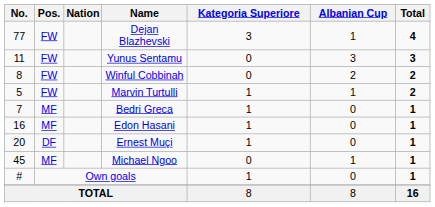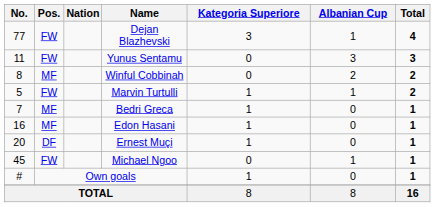 <table class="wikitable sortable" style="font-size: 95%; text-align: center;">
 <tr>
 <th width="7%"><strong>No.</strong></th>
 <th width="7%"><strong>Pos.</strong></th>
 <th width="7%"><strong>Nation</strong></th>
 <th width="20%"><strong>Name</strong></th>
 <th><a href='#'>Kategoria Superiore</a></th>
 <th><a href='#'>Albanian Cup</a></th>
 <th>Total</th>
 </tr>
 <tr>
 <td>77</td>
 <td><a href='#'>FW</a></td>
 <td></td>
 <td><a href='#'>Dejan Blazhevski</a></td>
 <td>3 </td>
 <td>1 </td>
 <td><strong>4</strong> </td>
 </tr>
 <tr>
 <td>11</td>
 <td><a href='#'>FW</a></td>
 <td></td>
 <td><a href='#'>Yunus Sentamu</a></td>
 <td>0 </td>
 <td>3 </td>
 <td><strong>3</strong> </td>
 </tr>
 <tr>
 <td>8</td>
-<td><a href='#'>FW</a></td>
+<td><a href='#'>MF</a></td>
 <td></td>
 <td><a href='#'>Winful Cobbinah</a></td>
 <td>0 </td>
 <td>2 </td>
 <td><strong>2</strong> </td>
 </tr>
 <tr>
 <td>5</td>
 <td><a href='#'>FW</a></td>
 <td></td>
 <td><a href='#'>Marvin Turtulli</a></td>
 <td>1 </td>
 <td>1 </td>
 <td><strong>2</strong> </td>
 </tr>
 <tr>
 <td>7</td>
 <td><a href='#'>MF</a></td>
 <td></td>
 <td><a href='#'>Bedri Greca</a></td>
 <td>1 </td>
 <td>0 </td>
 <td><strong>1</strong> </td>
 </tr>
 <tr>
 <td>16</td>
 <td><a href='#'>MF</a></td>
 <td></td>
 <td><a href='#'>Edon Hasani</a></td>
 <td>1 </td>
 <td>0 </td>
 <td><strong>1</strong> </td>
 </tr>
 <tr>
 <td>20</td>
 <td><a href='#'>DF</a></td>
 <td></td>
 <td><a href='#'>Ernest Muçi</a></td>
 <td>1 </td>
 <td>0 </td>
 <td><strong>1</strong> </td>
 </tr>
 <tr>
 <td>45</td>
-<td><a href='#'>MF</a></td>
+<td><a href='#'>FW</a></td>
 <td></td>
 <td><a href='#'>Michael Ngoo</a></td>
 <td>0 </td>
 <td>1 </td>
 <td><strong>1</strong> </td>
 </tr>
 <tr>
 <td>#</td>
 <td colspan=3><a href='#'>Own goals</a></td>
 <td>1 </td>
 <td>0 </td>
 <td><strong>1</strong> </td>
 </tr>
 <tr>
 </tr>
 <tr bgcolor="F1F1F1" >
 <td colspan=4><strong>TOTAL</strong></td>
 <td>8 </td>
 <td>8 </td>
 <td><strong>16</strong> </td>
 </tr>
 </table>
